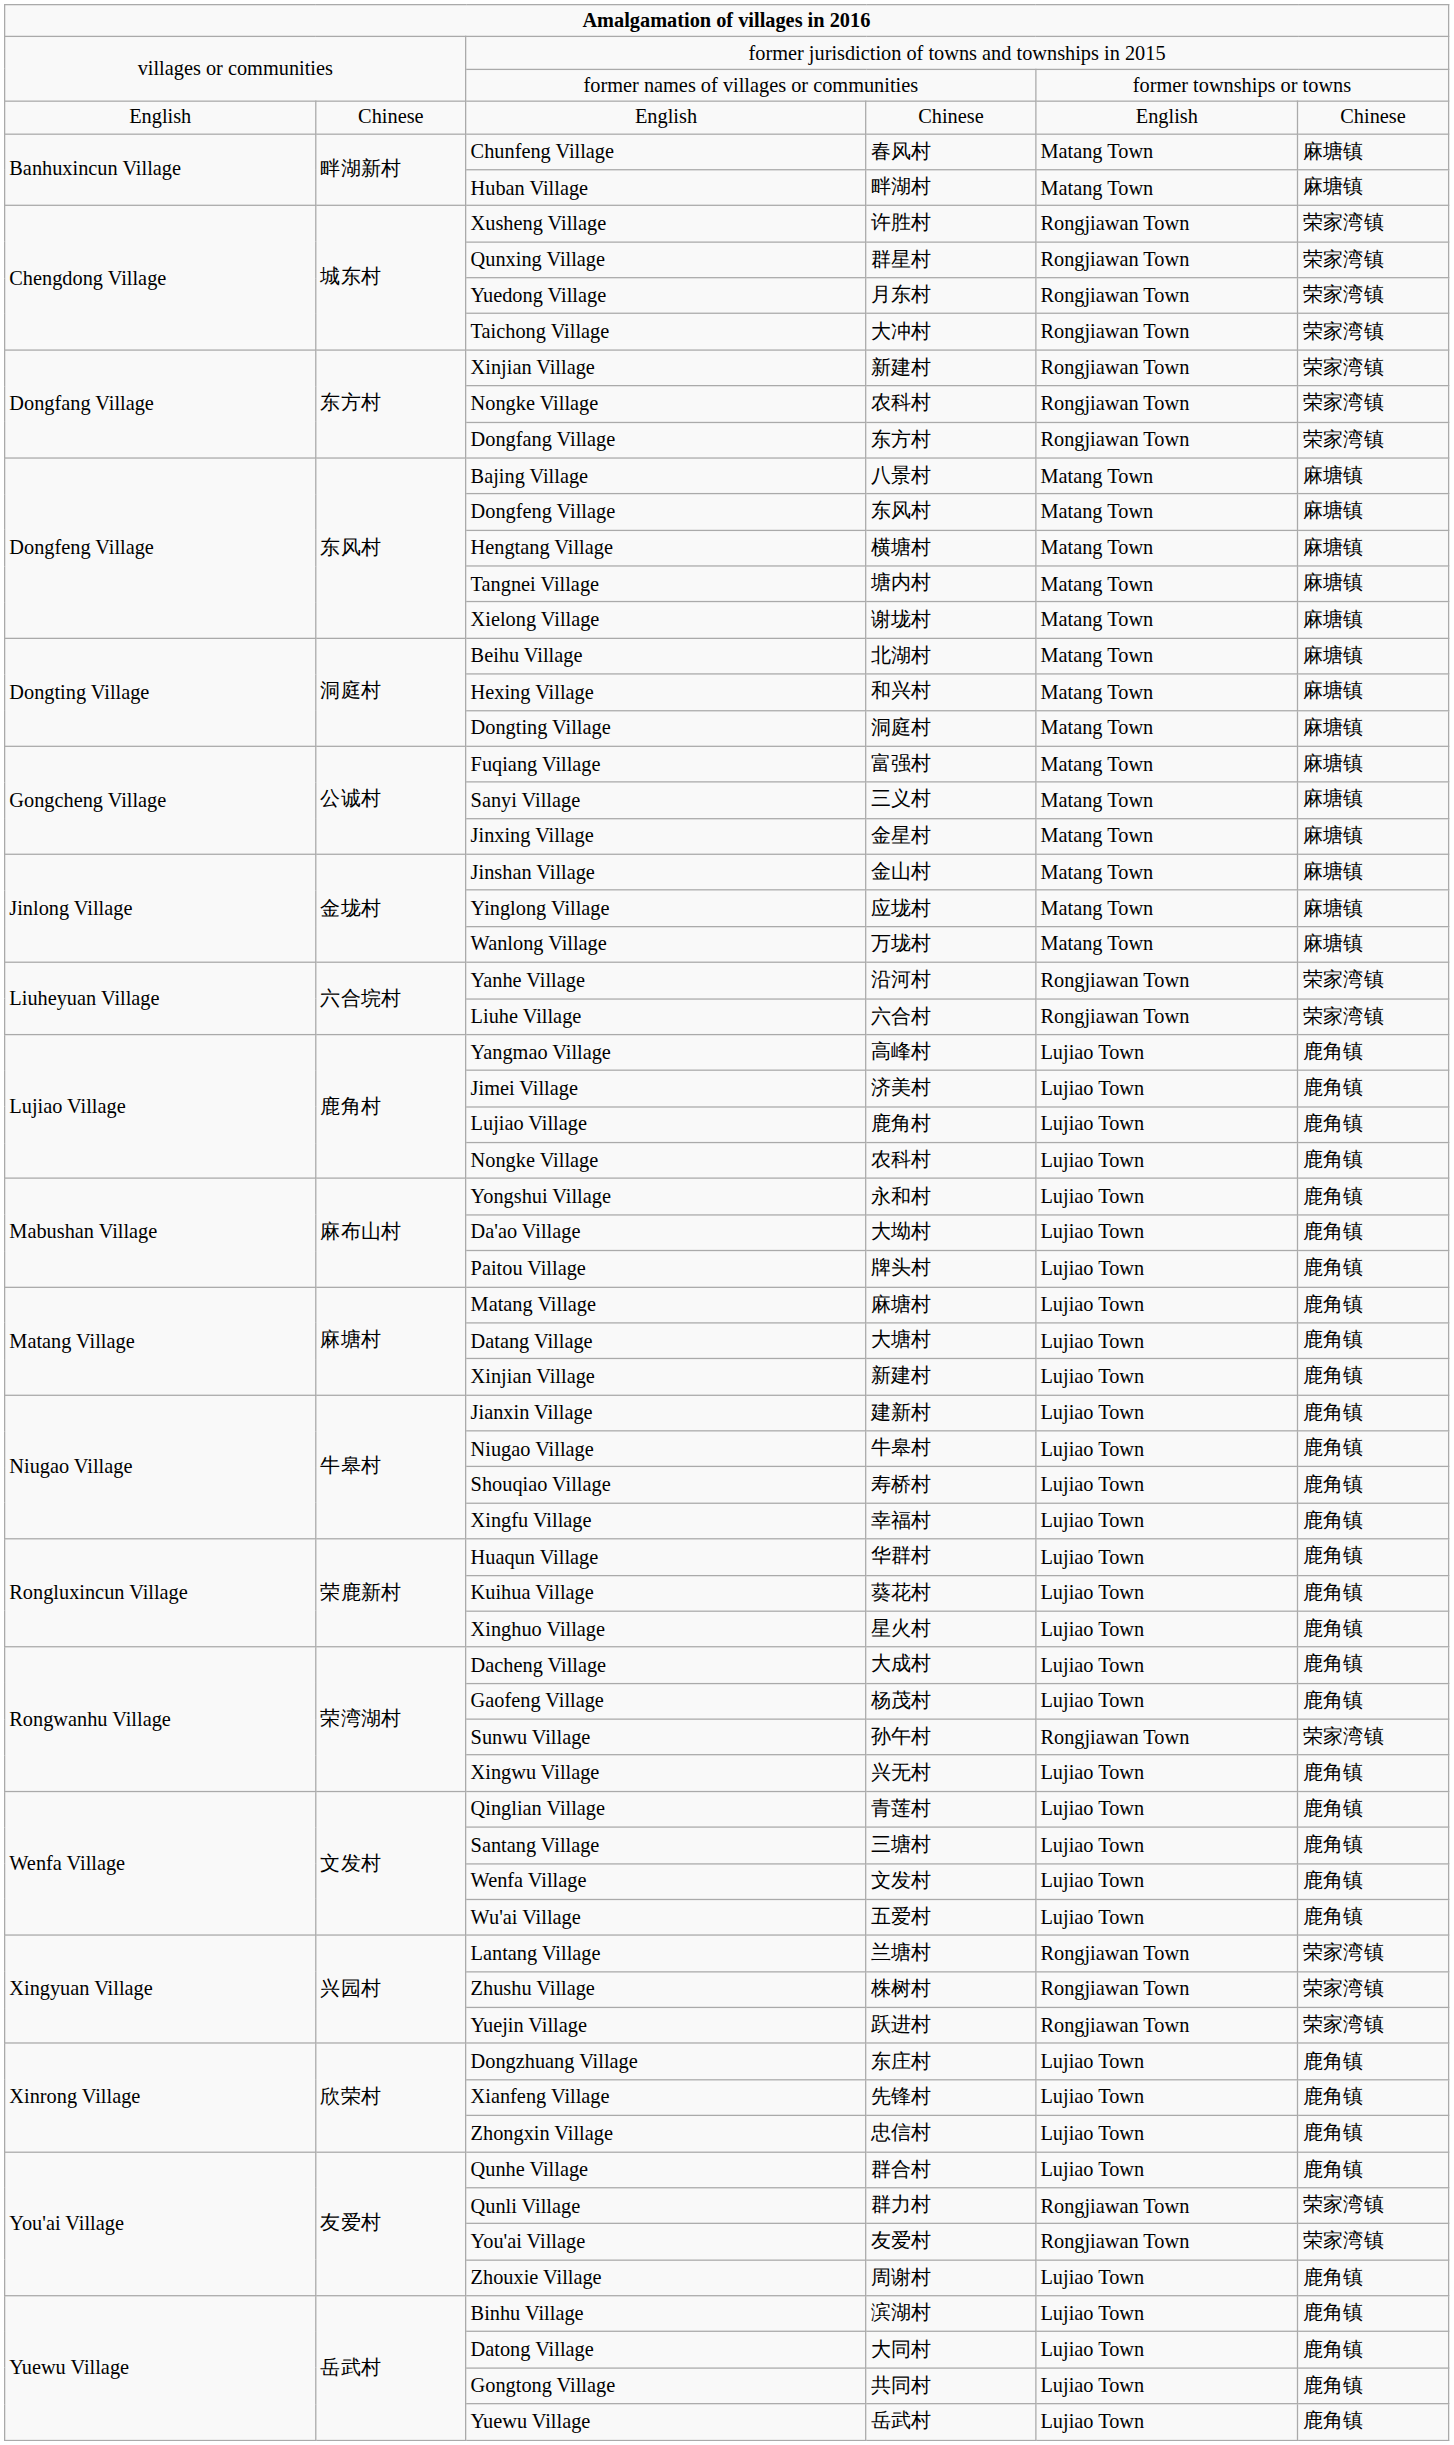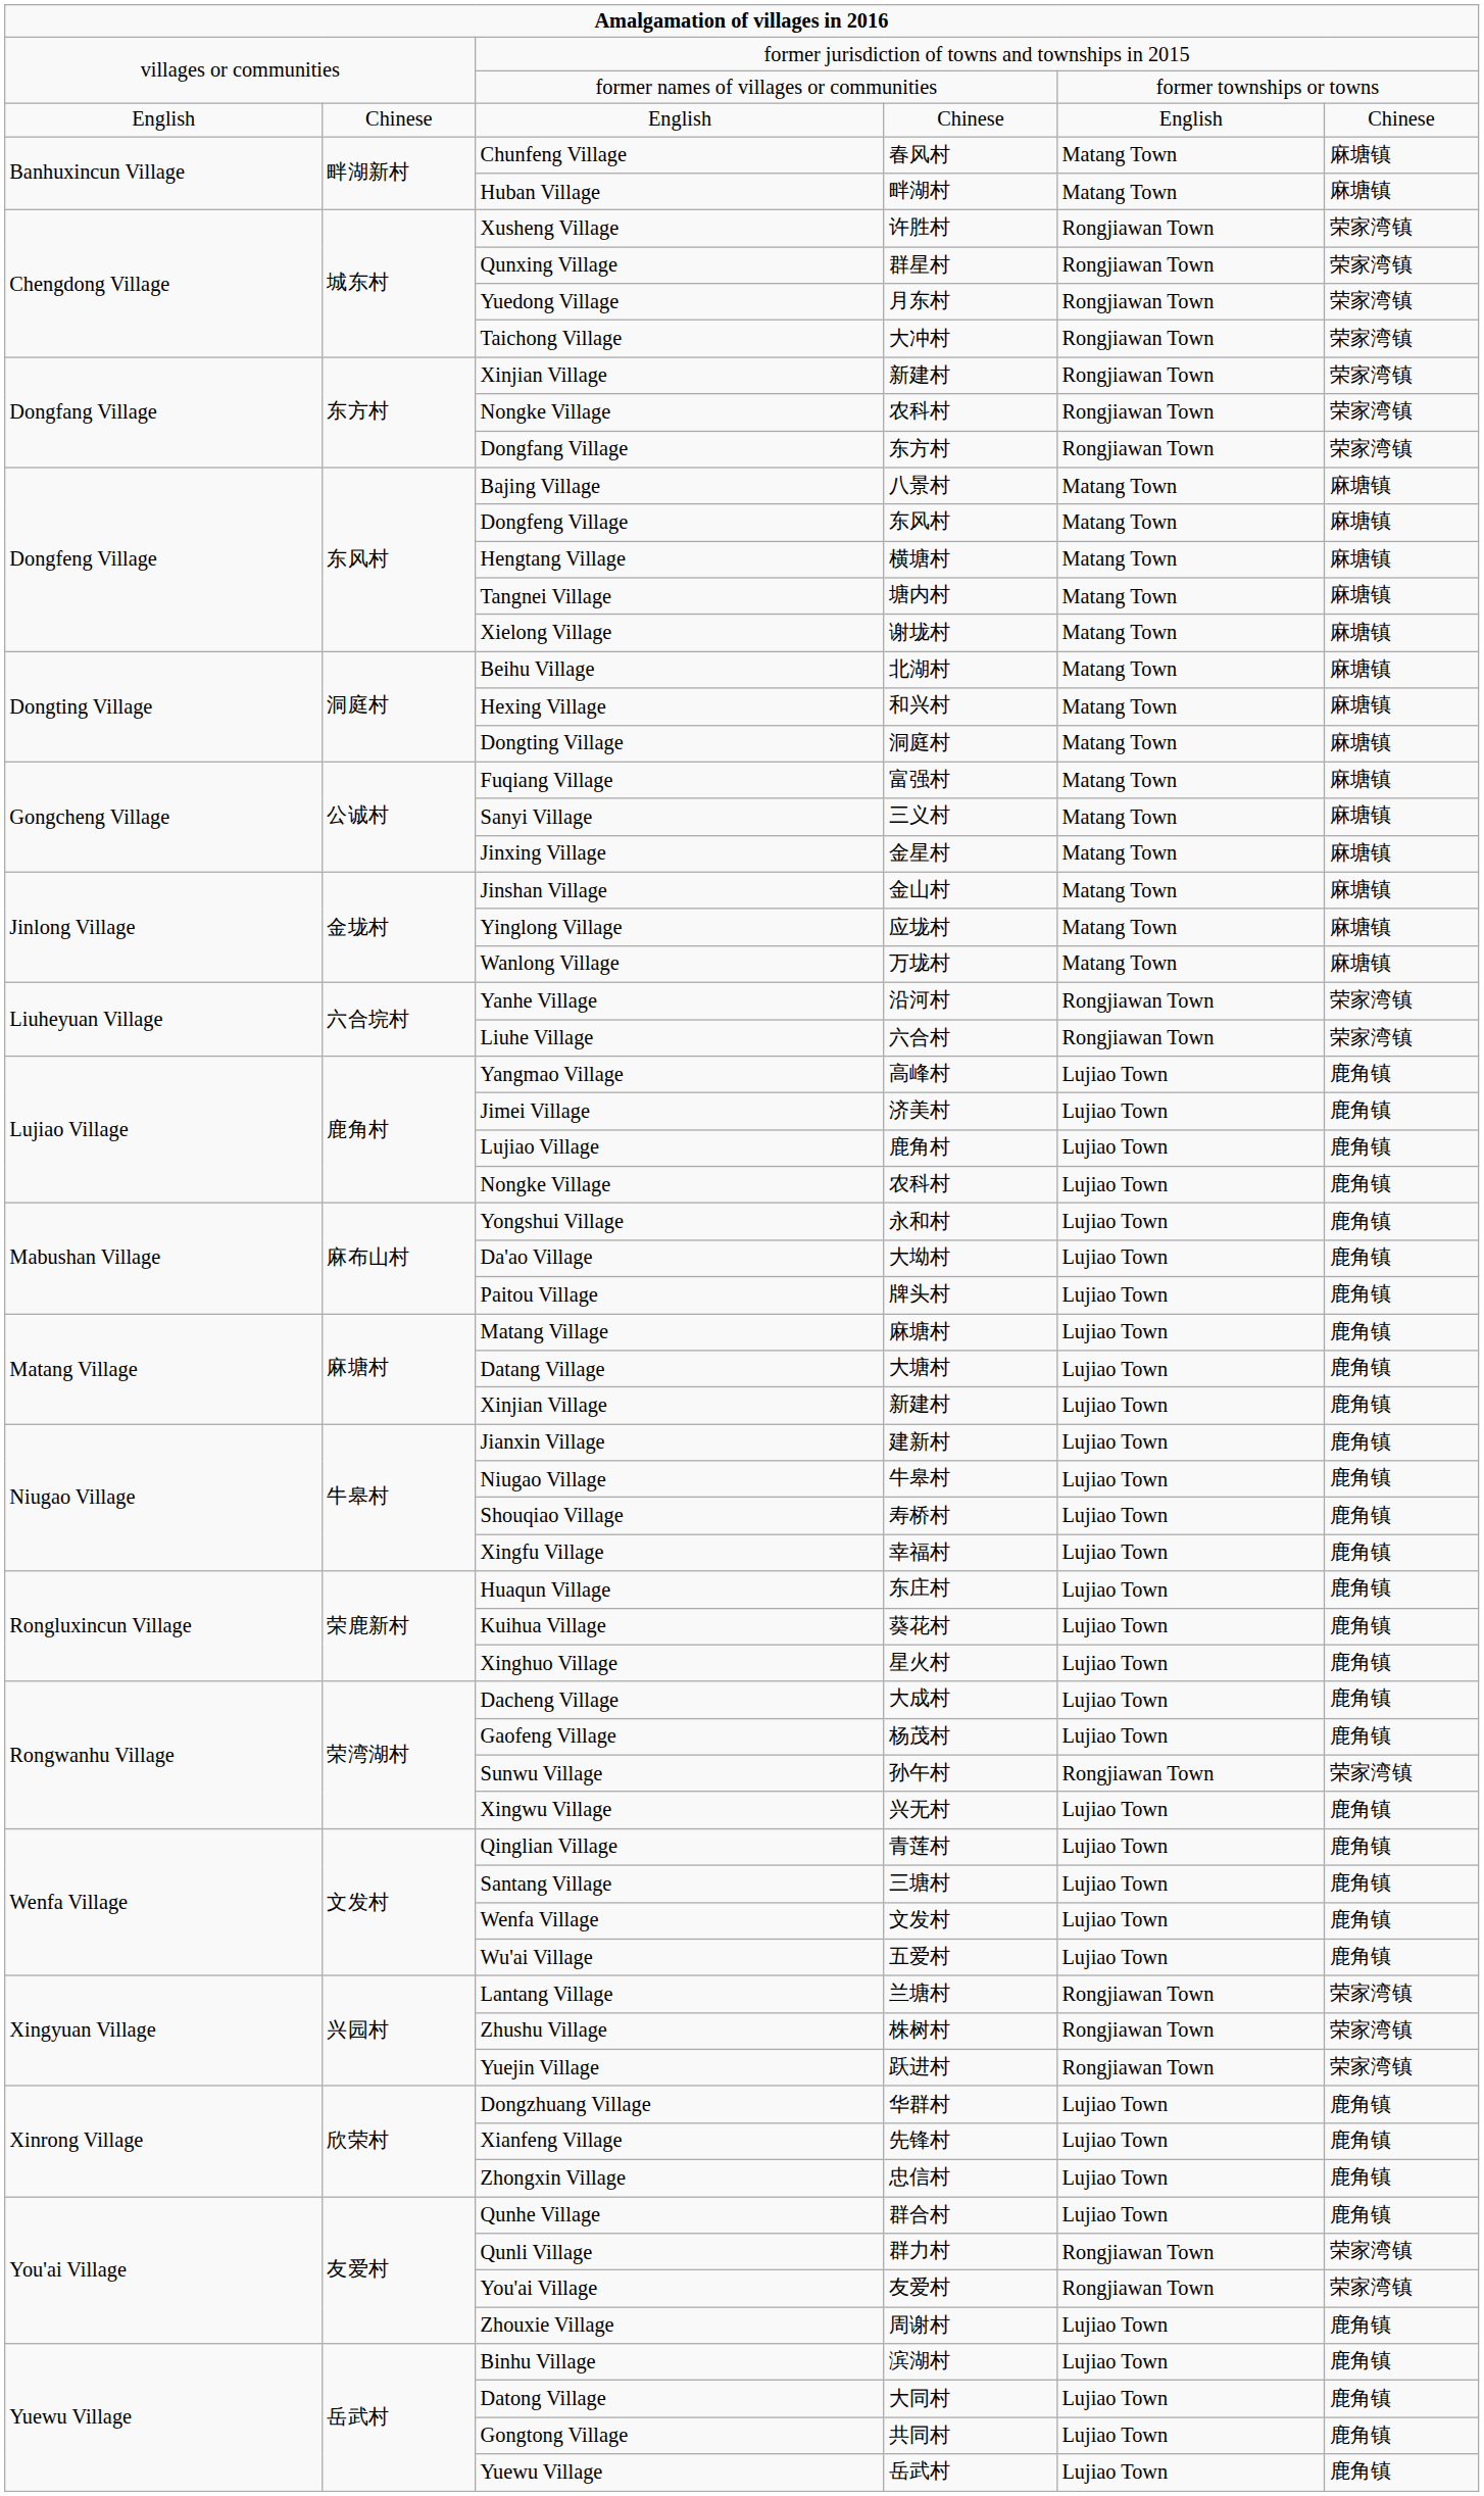 <table class="wikitable" width="90%">
 <tr>
 <td align=center colspan=6><strong>Amalgamation of villages in 2016</strong></td>
 </tr>
 <tr align=cente>
 <td align=center rowspan=2 colspan=2>villages or communities</td>
 <td align=center colspan=4>former jurisdiction of towns and townships in 2015</td>
 </tr>
 <tr align=center>
 <td align=center colspan=2>former names of villages or communities</td>
 <td align=center colspan=2>former townships or towns</td>
 </tr>
 <tr align=center>
 <td>English</td>
 <td>Chinese</td>
 <td>English</td>
 <td>Chinese</td>
 <td>English</td>
 <td>Chinese</td>
 </tr>
 <tr>
 <td align=left rowspan=2>Banhuxincun Village</td>
 <td rowspan=2>畔湖新村</td>
 <td>Chunfeng Village</td>
 <td>春风村</td>
 <td>Matang Town</td>
 <td>麻塘镇</td>
 </tr>
 <tr>
 <td>Huban Village</td>
 <td>畔湖村</td>
 <td>Matang Town</td>
 <td>麻塘镇</td>
 </tr>
 <tr>
 <td align=left rowspan=4>Chengdong Village</td>
 <td rowspan=4>城东村</td>
 <td>Xusheng Village</td>
 <td>许胜村</td>
 <td>Rongjiawan Town</td>
 <td>荣家湾镇</td>
 </tr>
 <tr>
 <td>Qunxing Village</td>
 <td>群星村</td>
 <td>Rongjiawan Town</td>
 <td>荣家湾镇</td>
 </tr>
 <tr>
 <td>Yuedong Village</td>
 <td>月东村</td>
 <td>Rongjiawan Town</td>
 <td>荣家湾镇</td>
 </tr>
 <tr>
 <td>Taichong Village</td>
 <td>大冲村</td>
 <td>Rongjiawan Town</td>
 <td>荣家湾镇</td>
 </tr>
 <tr>
 <td align=left rowspan=3>Dongfang Village</td>
 <td rowspan=3>东方村</td>
 <td>Xinjian Village</td>
 <td>新建村</td>
 <td>Rongjiawan Town</td>
 <td>荣家湾镇</td>
 </tr>
 <tr>
 <td>Nongke Village</td>
 <td>农科村</td>
 <td>Rongjiawan Town</td>
 <td>荣家湾镇</td>
 </tr>
 <tr>
 <td>Dongfang Village</td>
 <td>东方村</td>
 <td>Rongjiawan Town</td>
 <td>荣家湾镇</td>
 </tr>
 <tr>
 <td align=left rowspan=5>Dongfeng Village</td>
 <td rowspan=5>东风村</td>
 <td>Bajing Village</td>
 <td>八景村</td>
 <td>Matang Town</td>
 <td>麻塘镇</td>
 </tr>
 <tr>
 <td>Dongfeng Village</td>
 <td>东风村</td>
 <td>Matang Town</td>
 <td>麻塘镇</td>
 </tr>
 <tr>
 <td>Hengtang Village</td>
 <td>横塘村</td>
 <td>Matang Town</td>
 <td>麻塘镇</td>
 </tr>
 <tr>
 <td>Tangnei Village</td>
 <td>塘内村</td>
 <td>Matang Town</td>
 <td>麻塘镇</td>
 </tr>
 <tr>
 <td>Xielong Village</td>
 <td>谢垅村</td>
 <td>Matang Town</td>
 <td>麻塘镇</td>
 </tr>
 <tr>
 <td align=left rowspan=3>Dongting Village</td>
 <td rowspan=3>洞庭村</td>
 <td>Beihu Village</td>
 <td>北湖村</td>
 <td>Matang Town</td>
 <td>麻塘镇</td>
 </tr>
 <tr>
 <td>Hexing Village</td>
 <td>和兴村</td>
 <td>Matang Town</td>
 <td>麻塘镇</td>
 </tr>
 <tr>
 <td>Dongting Village</td>
 <td>洞庭村</td>
 <td>Matang Town</td>
 <td>麻塘镇</td>
 </tr>
 <tr>
 <td align=left rowspan=3>Gongcheng Village</td>
 <td rowspan=3>公诚村</td>
 <td>Fuqiang Village</td>
 <td>富强村</td>
 <td>Matang Town</td>
 <td>麻塘镇</td>
 </tr>
 <tr>
 <td>Sanyi Village</td>
 <td>三义村</td>
 <td>Matang Town</td>
 <td>麻塘镇</td>
 </tr>
 <tr>
 <td>Jinxing Village</td>
 <td>金星村</td>
 <td>Matang Town</td>
 <td>麻塘镇</td>
 </tr>
 <tr>
 <td align=left rowspan=3>Jinlong Village</td>
 <td rowspan=3>金垅村</td>
 <td>Jinshan Village</td>
 <td>金山村</td>
 <td>Matang Town</td>
 <td>麻塘镇</td>
 </tr>
 <tr>
 <td>Yinglong Village</td>
 <td>应垅村</td>
 <td>Matang Town</td>
 <td>麻塘镇</td>
 </tr>
 <tr>
 <td>Wanlong Village</td>
 <td>万垅村</td>
 <td>Matang Town</td>
 <td>麻塘镇</td>
 </tr>
 <tr>
 <td align=left rowspan=2>Liuheyuan Village</td>
 <td rowspan=2>六合垸村</td>
 <td>Yanhe Village</td>
 <td>沿河村</td>
 <td>Rongjiawan Town</td>
 <td>荣家湾镇</td>
 </tr>
 <tr>
 <td>Liuhe Village</td>
 <td>六合村</td>
 <td>Rongjiawan Town</td>
 <td>荣家湾镇</td>
 </tr>
 <tr>
 <td align=left rowspan=4>Lujiao Village</td>
 <td rowspan=4>鹿角村</td>
 <td>Yangmao Village</td>
 <td>高峰村</td>
 <td>Lujiao Town</td>
 <td>鹿角镇</td>
 </tr>
 <tr>
 <td>Jimei Village</td>
 <td>济美村</td>
 <td>Lujiao Town</td>
 <td>鹿角镇</td>
 </tr>
 <tr>
 <td>Lujiao Village</td>
 <td>鹿角村</td>
 <td>Lujiao Town</td>
 <td>鹿角镇</td>
 </tr>
 <tr>
 <td>Nongke Village</td>
 <td>农科村</td>
 <td>Lujiao Town</td>
 <td>鹿角镇</td>
 </tr>
 <tr>
 <td align=left rowspan=3>Mabushan Village</td>
 <td rowspan=3>麻布山村</td>
 <td>Yongshui Village</td>
 <td>永和村</td>
 <td>Lujiao Town</td>
 <td>鹿角镇</td>
 </tr>
 <tr>
 <td>Da'ao Village</td>
 <td>大坳村</td>
 <td>Lujiao Town</td>
 <td>鹿角镇</td>
 </tr>
 <tr>
 <td>Paitou Village</td>
 <td>牌头村</td>
 <td>Lujiao Town</td>
 <td>鹿角镇</td>
 </tr>
 <tr>
 <td align=left rowspan=3>Matang Village</td>
 <td rowspan=3>麻塘村</td>
 <td>Matang Village</td>
 <td>麻塘村</td>
 <td>Lujiao Town</td>
 <td>鹿角镇</td>
 </tr>
 <tr>
 <td>Datang Village</td>
 <td>大塘村</td>
 <td>Lujiao Town</td>
 <td>鹿角镇</td>
 </tr>
 <tr>
 <td>Xinjian Village</td>
 <td>新建村</td>
 <td>Lujiao Town</td>
 <td>鹿角镇</td>
 </tr>
 <tr>
 <td align=left rowspan=4>Niugao Village</td>
 <td rowspan=4>牛皋村</td>
 <td>Jianxin Village</td>
 <td>建新村</td>
 <td>Lujiao Town</td>
 <td>鹿角镇</td>
 </tr>
 <tr>
 <td>Niugao Village</td>
 <td>牛皋村</td>
 <td>Lujiao Town</td>
 <td>鹿角镇</td>
 </tr>
 <tr>
 <td>Shouqiao Village</td>
 <td>寿桥村</td>
 <td>Lujiao Town</td>
 <td>鹿角镇</td>
 </tr>
 <tr>
 <td>Xingfu Village</td>
 <td>幸福村</td>
 <td>Lujiao Town</td>
 <td>鹿角镇</td>
 </tr>
 <tr>
 <td align=left rowspan=3>Rongluxincun Village</td>
 <td rowspan=3>荣鹿新村</td>
 <td>Huaqun Village</td>
-<td>华群村</td>
+<td>东庄村</td>
 <td>Lujiao Town</td>
 <td>鹿角镇</td>
 </tr>
 <tr>
 <td>Kuihua Village</td>
 <td>葵花村</td>
 <td>Lujiao Town</td>
 <td>鹿角镇</td>
 </tr>
 <tr>
 <td>Xinghuo Village</td>
 <td>星火村</td>
 <td>Lujiao Town</td>
 <td>鹿角镇</td>
 </tr>
 <tr>
 <td align=left rowspan=4>Rongwanhu Village</td>
 <td rowspan=4>荣湾湖村</td>
 <td>Dacheng Village</td>
 <td>大成村</td>
 <td>Lujiao Town</td>
 <td>鹿角镇</td>
 </tr>
 <tr>
 <td>Gaofeng Village</td>
 <td>杨茂村</td>
 <td>Lujiao Town</td>
 <td>鹿角镇</td>
 </tr>
 <tr>
 <td>Sunwu Village</td>
 <td>孙午村</td>
 <td>Rongjiawan Town</td>
 <td>荣家湾镇</td>
 </tr>
 <tr>
 <td>Xingwu Village</td>
 <td>兴无村</td>
 <td>Lujiao Town</td>
 <td>鹿角镇</td>
 </tr>
 <tr>
 <td align=left rowspan=4>Wenfa Village</td>
 <td rowspan=4>文发村</td>
 <td>Qinglian Village</td>
 <td>青莲村</td>
 <td>Lujiao Town</td>
 <td>鹿角镇</td>
 </tr>
 <tr>
 <td>Santang Village</td>
 <td>三塘村</td>
 <td>Lujiao Town</td>
 <td>鹿角镇</td>
 </tr>
 <tr>
 <td>Wenfa Village</td>
 <td>文发村</td>
 <td>Lujiao Town</td>
 <td>鹿角镇</td>
 </tr>
 <tr>
 <td>Wu'ai Village</td>
 <td>五爱村</td>
 <td>Lujiao Town</td>
 <td>鹿角镇</td>
 </tr>
 <tr>
 <td align=left rowspan=3>Xingyuan Village</td>
 <td rowspan=3>兴园村</td>
 <td>Lantang Village</td>
 <td>兰塘村</td>
 <td>Rongjiawan Town</td>
 <td>荣家湾镇</td>
 </tr>
 <tr>
 <td>Zhushu Village</td>
 <td>株树村</td>
 <td>Rongjiawan Town</td>
 <td>荣家湾镇</td>
 </tr>
 <tr>
 <td>Yuejin Village</td>
 <td>跃进村</td>
 <td>Rongjiawan Town</td>
 <td>荣家湾镇</td>
 </tr>
 <tr>
 <td align=left rowspan=3>Xinrong Village</td>
 <td rowspan=3>欣荣村</td>
 <td>Dongzhuang Village</td>
-<td>东庄村</td>
+<td>华群村</td>
 <td>Lujiao Town</td>
 <td>鹿角镇</td>
 </tr>
 <tr>
 <td>Xianfeng Village</td>
 <td>先锋村</td>
 <td>Lujiao Town</td>
 <td>鹿角镇</td>
 </tr>
 <tr>
 <td>Zhongxin Village</td>
 <td>忠信村</td>
 <td>Lujiao Town</td>
 <td>鹿角镇</td>
 </tr>
 <tr>
 <td align=left rowspan=4>You'ai Village</td>
 <td rowspan=4>友爱村</td>
 <td>Qunhe Village</td>
 <td>群合村</td>
 <td>Lujiao Town</td>
 <td>鹿角镇</td>
 </tr>
 <tr>
 <td>Qunli Village</td>
 <td>群力村</td>
 <td>Rongjiawan Town</td>
 <td>荣家湾镇</td>
 </tr>
 <tr>
 <td>You'ai Village</td>
 <td>友爱村</td>
 <td>Rongjiawan Town</td>
 <td>荣家湾镇</td>
 </tr>
 <tr>
 <td>Zhouxie Village</td>
 <td>周谢村</td>
 <td>Lujiao Town</td>
 <td>鹿角镇</td>
 </tr>
 <tr>
 <td align=left rowspan=4>Yuewu Village</td>
 <td rowspan=4>岳武村</td>
 <td>Binhu Village</td>
 <td>滨湖村</td>
 <td>Lujiao Town</td>
 <td>鹿角镇</td>
 </tr>
 <tr>
 <td>Datong Village</td>
 <td>大同村</td>
 <td>Lujiao Town</td>
 <td>鹿角镇</td>
 </tr>
 <tr>
 <td>Gongtong Village</td>
 <td>共同村</td>
 <td>Lujiao Town</td>
 <td>鹿角镇</td>
 </tr>
 <tr>
 <td>Yuewu Village</td>
 <td>岳武村</td>
 <td>Lujiao Town</td>
 <td>鹿角镇</td>
 </tr>
 </table>
